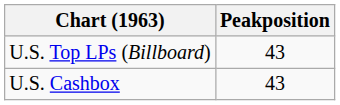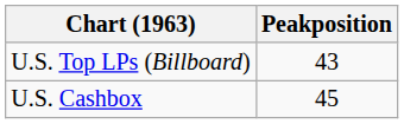 <table class="wikitable">
 <tr>
 <th>Chart (1963)</th>
 <th>Peakposition</th>
 </tr>
 <tr>
 <td>U.S. <a href='#'>Top LPs</a> (<em>Billboard</em>)</td>
 <td align="center">43</td>
 </tr>
 <tr>
 <td>U.S. <a href='#'>Cashbox</a></td>
-<td align="center">43</td>
+<td align="center">45</td>
 </tr>
 </table>
